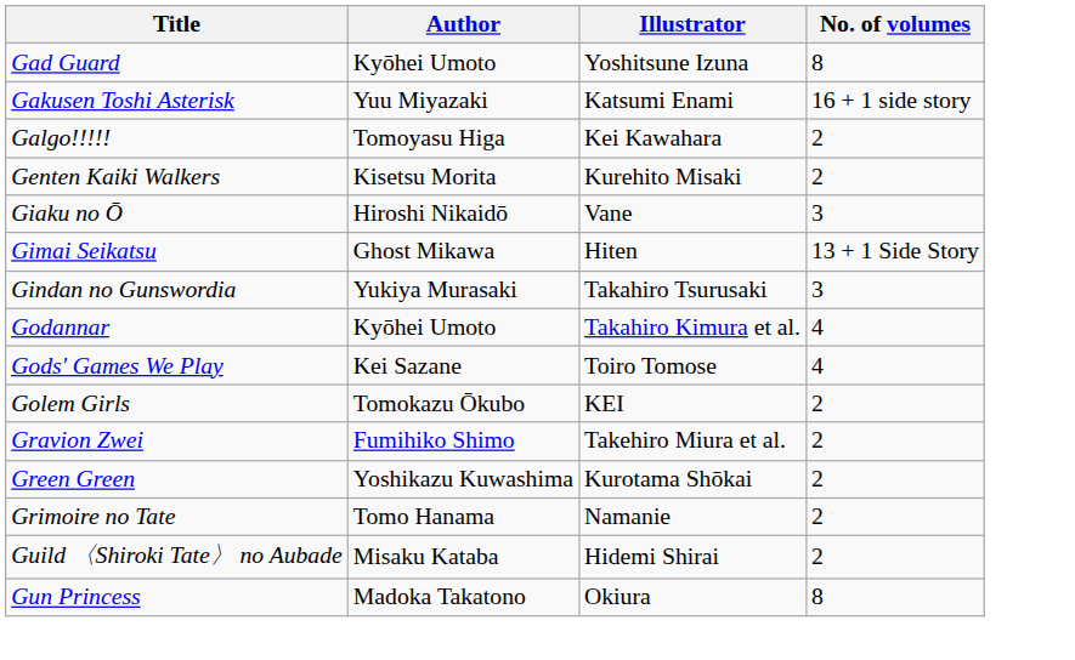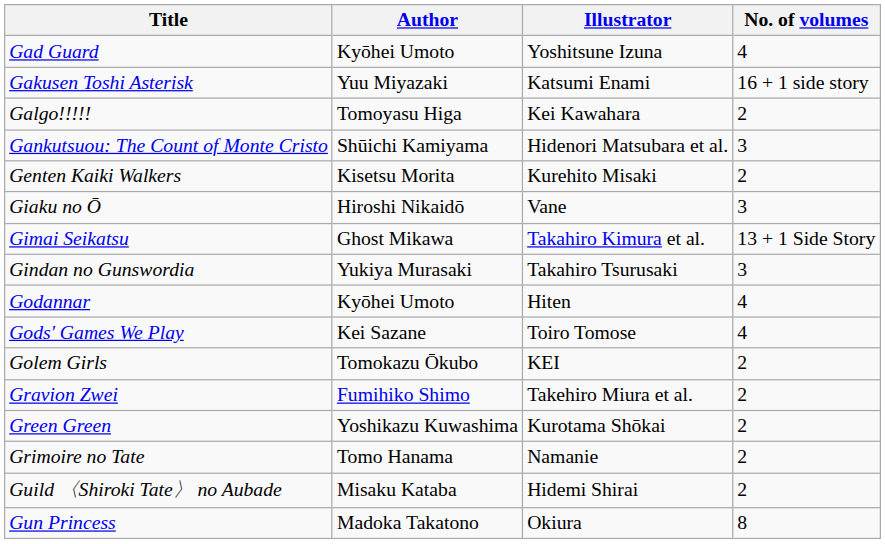 <table class="wikitable">
 <tr>
 <th scope="col">Title</th>
 <th scope="col"><a href='#'>Author</a></th>
 <th scope="col"><a href='#'>Illustrator</a></th>
 <th scope="col">No. of <a href='#'>volumes</a></th>
 </tr>
 <tr>
 <td><em><a href='#'>Gad Guard</a></em></td>
 <td>Kyōhei Umoto</td>
 <td>Yoshitsune Izuna</td>
-<td>8</td>
+<td>4</td>
 </tr>
 <tr>
 <td><em><a href='#'>Gakusen Toshi Asterisk</a></em></td>
 <td>Yuu Miyazaki</td>
 <td>Katsumi Enami</td>
 <td>16 + 1 side story</td>
 </tr>
 <tr>
 <td><em>Galgo!!!!!</em></td>
 <td>Tomoyasu Higa</td>
 <td>Kei Kawahara</td>
 <td>2</td>
+</tr>
+<tr>
+<td><em><a href='#'>Gankutsuou: The Count of Monte Cristo</a></em></td>
+<td>Shūichi Kamiyama</td>
+<td>Hidenori Matsubara et al.</td>
+<td>3</td>
 </tr>
 <tr>
 <td><em>Genten Kaiki Walkers</em></td>
 <td>Kisetsu Morita</td>
 <td>Kurehito Misaki</td>
 <td>2</td>
 </tr>
 <tr>
 <td><em>Giaku no Ō</em></td>
 <td>Hiroshi Nikaidō</td>
 <td>Vane</td>
 <td>3</td>
 </tr>
 <tr>
 <td><em><a href='#'>Gimai Seikatsu</a></em></td>
 <td>Ghost Mikawa</td>
-<td>Hiten</td>
+<td><a href='#'>Takahiro Kimura</a> et al.</td>
 <td>13 + 1 Side Story</td>
 </tr>
 <tr>
 <td><em>Gindan no Gunswordia</em></td>
 <td>Yukiya Murasaki</td>
 <td>Takahiro Tsurusaki</td>
 <td>3</td>
 </tr>
 <tr>
 <td><em><a href='#'>Godannar</a></em></td>
 <td>Kyōhei Umoto</td>
-<td><a href='#'>Takahiro Kimura</a> et al.</td>
+<td>Hiten</td>
 <td>4</td>
 </tr>
 <tr>
 <td><em><a href='#'>Gods' Games We Play</a></em></td>
 <td>Kei Sazane</td>
 <td>Toiro Tomose</td>
 <td>4</td>
 </tr>
 <tr>
 <td><em>Golem Girls</em></td>
 <td>Tomokazu Ōkubo</td>
 <td>KEI</td>
 <td>2</td>
 </tr>
 <tr>
 <td><em><a href='#'>Gravion Zwei</a></em></td>
 <td><a href='#'>Fumihiko Shimo</a></td>
 <td>Takehiro Miura et al.</td>
 <td>2</td>
 </tr>
 <tr>
 <td><em><a href='#'>Green Green</a></em></td>
 <td>Yoshikazu Kuwashima</td>
 <td>Kurotama Shōkai</td>
 <td>2</td>
 </tr>
 <tr>
 <td><em>Grimoire no Tate</em></td>
 <td>Tomo Hanama</td>
 <td>Namanie</td>
 <td>2</td>
 </tr>
 <tr>
 <td><em>Guild 〈Shiroki Tate〉 no Aubade</em></td>
 <td>Misaku Kataba</td>
 <td>Hidemi Shirai</td>
 <td>2</td>
 </tr>
 <tr>
 <td><em><a href='#'>Gun Princess</a></em></td>
 <td>Madoka Takatono</td>
 <td>Okiura</td>
 <td>8</td>
 </tr>
 </table>
